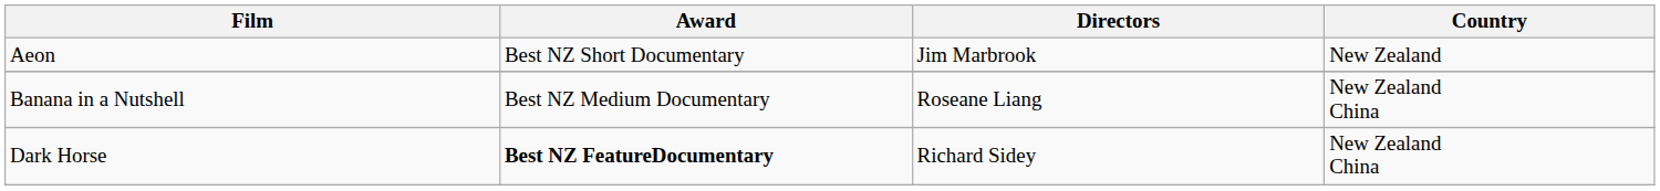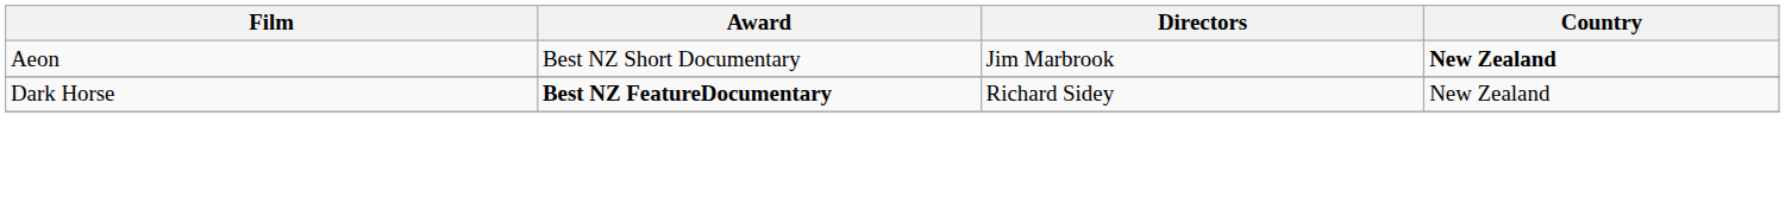 <table class="wikitable" style="width:100%;">
 <tr>
 <th width="30%">Film</th>
 <th width="25%">Award</th>
 <th width="25%">Directors</th>
 <th width="20%">Country</th>
 </tr>
 <tr>
 <td>Aeon</td>
 <td>Best NZ Short Documentary</td>
 <td>Jim Marbrook</td>
-<td> New Zealand</td>
+<td><strong> New Zealand</strong></td>
 </tr>
 <tr>
-</tr>
-<tr>
-<td>Banana in a Nutshell</td>
-<td>Best NZ Medium Documentary</td>
-<td>Roseane Liang</td>
-<td> New Zealand<br> China</td>
 </tr>
 <tr>
 </tr>
 <tr>
 <td>Dark Horse</td>
 <td><strong>Best NZ FeatureDocumentary</strong></td>
 <td>Richard Sidey</td>
-<td> New Zealand<br> China</td>
+<td> New Zealand</td>
 </tr>
 <tr>
 </tr>
 </table>
